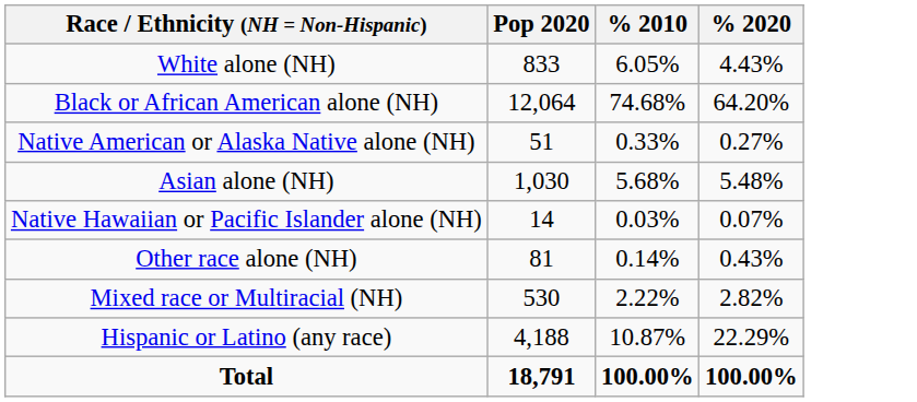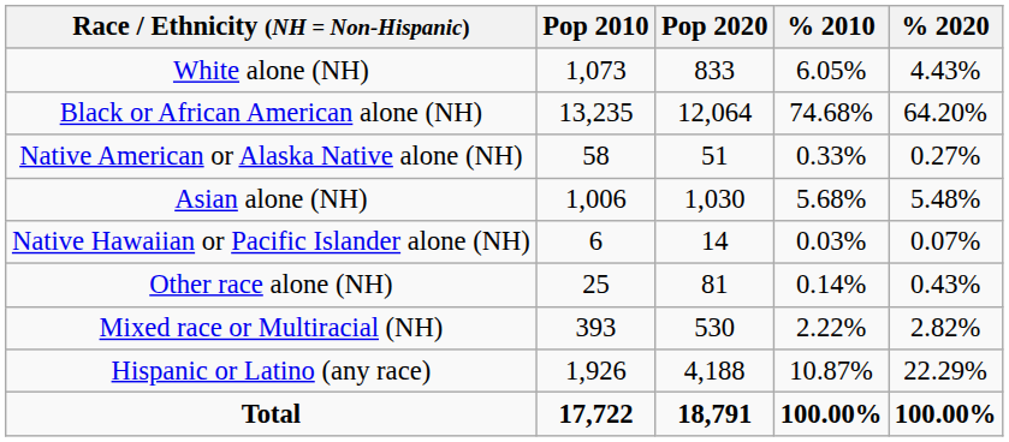 <table class="wikitable" style="text-align:center;">
 <tr>
 <th>Race / Ethnicity <small>(<em>NH = Non-Hispanic</em>)</small></th>
+<th>Pop 2010</th>
 <th>Pop 2020</th>
 <th>% 2010</th>
 <th>% 2020</th>
 </tr>
 <tr>
 <td><a href='#'>White</a> alone (NH)</td>
+<td>1,073</td>
 <td>833</td>
 <td>6.05%</td>
 <td>4.43%</td>
 </tr>
 <tr>
 <td><a href='#'>Black or African American</a> alone (NH)</td>
+<td>13,235</td>
 <td>12,064</td>
 <td>74.68%</td>
 <td>64.20%</td>
 </tr>
 <tr>
 <td><a href='#'>Native American</a> or <a href='#'>Alaska Native</a> alone (NH)</td>
+<td>58</td>
 <td>51</td>
 <td>0.33%</td>
 <td>0.27%</td>
 </tr>
 <tr>
 <td><a href='#'>Asian</a> alone (NH)</td>
+<td>1,006</td>
 <td>1,030</td>
 <td>5.68%</td>
 <td>5.48%</td>
 </tr>
 <tr>
 <td><a href='#'>Native Hawaiian</a> or <a href='#'>Pacific Islander</a> alone (NH)</td>
+<td>6</td>
 <td>14</td>
 <td>0.03%</td>
 <td>0.07%</td>
 </tr>
 <tr>
 <td><a href='#'>Other race</a> alone (NH)</td>
+<td>25</td>
 <td>81</td>
 <td>0.14%</td>
 <td>0.43%</td>
 </tr>
 <tr>
 <td><a href='#'>Mixed race or Multiracial</a> (NH)</td>
+<td>393</td>
 <td>530</td>
 <td>2.22%</td>
 <td>2.82%</td>
 </tr>
 <tr>
 <td><a href='#'>Hispanic or Latino</a> (any race)</td>
+<td>1,926</td>
 <td>4,188</td>
 <td>10.87%</td>
 <td>22.29%</td>
 </tr>
 <tr>
 <td><strong>Total</strong></td>
+<td><strong>17,722</strong></td>
 <td><strong>18,791</strong></td>
 <td><strong>100.00%</strong></td>
 <td><strong>100.00%</strong></td>
 </tr>
 </table>
